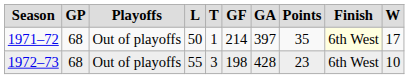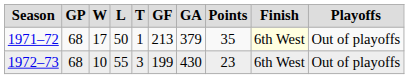 <table class="wikitable">
 <tr align="center"  bgcolor="#dddddd">
 <td><strong>Season</strong></td>
 <td><strong>GP </strong></td>
-<td><strong>Playoffs</strong></td>
+<td><strong> W </strong></td>
 <td><strong> L </strong></td>
 <td><strong> T </strong></td>
 <td><strong>GF </strong></td>
 <td><strong>GA </strong></td>
 <td><strong>Points</strong></td>
 <td><strong>Finish</strong></td>
-<td><strong> W </strong></td>
+<td><strong>Playoffs</strong></td>
 </tr>
 <tr align="center">
 <td><a href='#'>1971–72</a></td>
 <td>68</td>
-<td>Out of playoffs</td>
+<td>17</td>
 <td>50</td>
 <td>1</td>
-<td>214</td>
-<td>397</td>
+<td>213</td>
+<td>379</td>
 <td>35</td>
 <td style="background: lightyellow;">6th West</td>
-<td>17</td>
+<td>Out of playoffs</td>
 </tr>
 <tr align="center" bgcolor="eeeeee">
 <td><a href='#'>1972–73</a></td>
 <td>68</td>
-<td>Out of playoffs</td>
+<td>10</td>
 <td>55</td>
 <td>3</td>
-<td>198</td>
-<td>428</td>
+<td>199</td>
+<td>430</td>
 <td>23</td>
 <td>6th West</td>
-<td>10</td>
+<td>Out of playoffs</td>
 </tr>
 </table>
